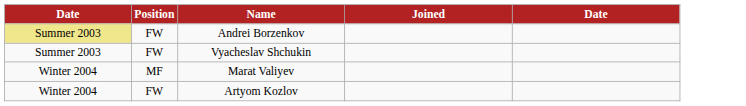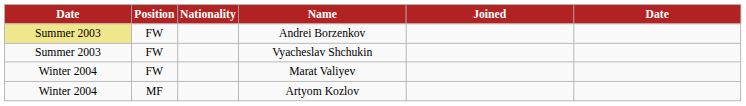 <table class="wikitable"  style="text-align:center; font-size:90%; ">
 <tr>
 <th style="background:#B22222; color:white; width:150px;">Date</th>
 <th style="background:#B22222; color:white; width:50px;">Position</th>
+<th style="background:#B22222; color:white; width:50px;">Nationality</th>
 <th style="background:#B22222; color:white; width:200px;">Name</th>
 <th style="background:#B22222; color:white; width:200px;">Joined</th>
 <th style="background:#B22222; color:white; width:200px;">Date</th>
 </tr>
 <tr>
 <td style="background: khaki;">Summer 2003</td>
 <td>FW</td>
+<td></td>
 <td>Andrei Borzenkov</td>
 <td></td>
 <td></td>
 </tr>
 <tr>
 <td>Summer 2003</td>
 <td>FW</td>
+<td></td>
 <td>Vyacheslav Shchukin</td>
 <td></td>
 <td></td>
 </tr>
 <tr>
 <td>Winter 2004</td>
-<td>MF</td>
+<td>FW</td>
+<td></td>
 <td>Marat Valiyev</td>
 <td></td>
 <td></td>
 </tr>
 <tr>
 <td>Winter 2004</td>
-<td>FW</td>
+<td>MF</td>
+<td></td>
 <td>Artyom Kozlov</td>
 <td></td>
 <td></td>
 </tr>
 </table>
